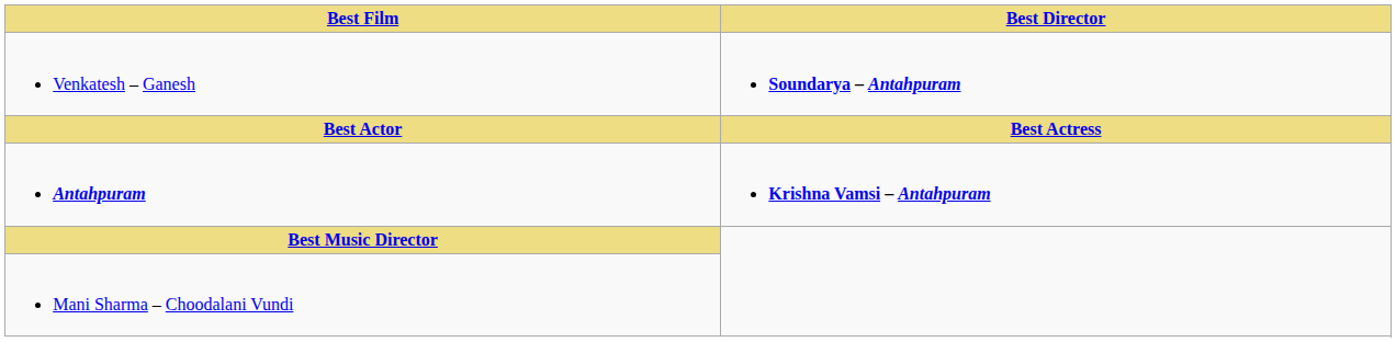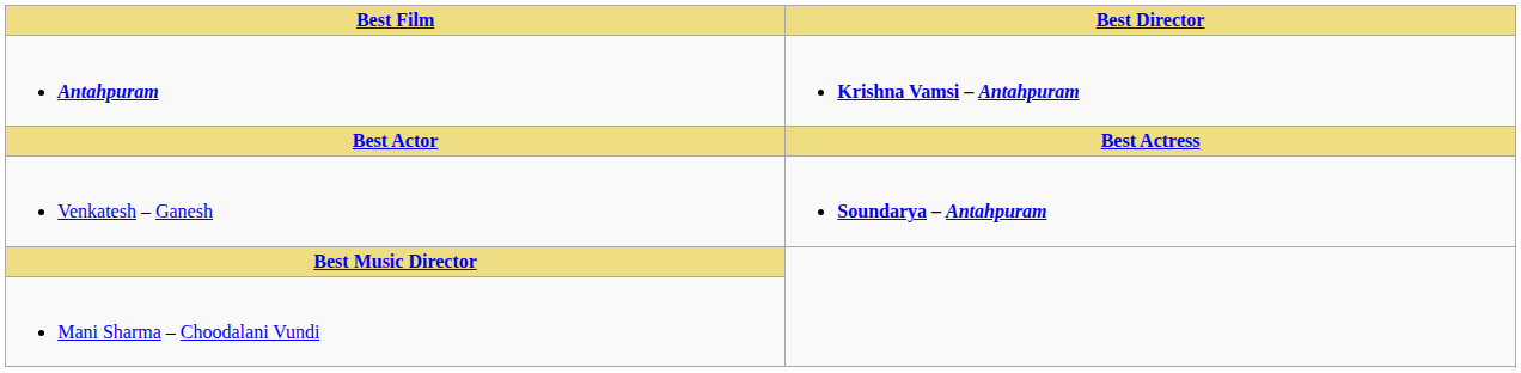 <table class="wikitable" width =100%|>
 <tr>
 <th ! style="background:#eedd82; text-align:center;"><a href='#'>Best Film</a></th>
 <th ! style="background:#eedd82; text-align:center;"><a href='#'>Best Director</a></th>
 </tr>
 <tr>
-<td><br><ul><li></strong><a href='#'>Venkatesh</a> – </em><a href='#'>Ganesh</a></em></strong></li></ul></td>
-<td><br><ul><li><strong><a href='#'>Soundarya</a> – <em><a href='#'>Antahpuram</a><strong><em></li></ul></td>
+<td valign="top"><br><ul><li><strong><em><a href='#'>Antahpuram</a></em></strong></li></ul></td>
+<td valign="top"><br><ul><li><strong><a href='#'>Krishna Vamsi</a> – <em><a href='#'>Antahpuram</a><strong><em></li></ul></td>
 </tr>
 <tr>
 <th ! style="background:#eedd82; text-align:center;"><a href='#'>Best Actor</a></th>
 <th ! style="background:#eedd82; text-align:center;"><a href='#'>Best Actress</a></th>
 </tr>
 <tr>
-<td valign="top"><br><ul><li><strong><em><a href='#'>Antahpuram</a></em></strong></li></ul></td>
-<td valign="top"><br><ul><li><strong><a href='#'>Krishna Vamsi</a> – <em><a href='#'>Antahpuram</a><strong><em></li></ul></td>
+<td><br><ul><li></strong><a href='#'>Venkatesh</a> – </em><a href='#'>Ganesh</a></em></strong></li></ul></td>
+<td><br><ul><li><strong><a href='#'>Soundarya</a> – <em><a href='#'>Antahpuram</a><strong><em></li></ul></td>
 </tr>
 <tr>
 <th ! style="background:#eedd82; text-align:center;"><a href='#'>Best Music Director</a></th>
 </tr>
 <tr>
 <td><br><ul><li></strong><a href='#'>Mani Sharma</a> – </em><a href='#'>Choodalani Vundi</a></em></strong></li></ul></td>
 </tr>
 <tr>
 </tr>
 </table>
